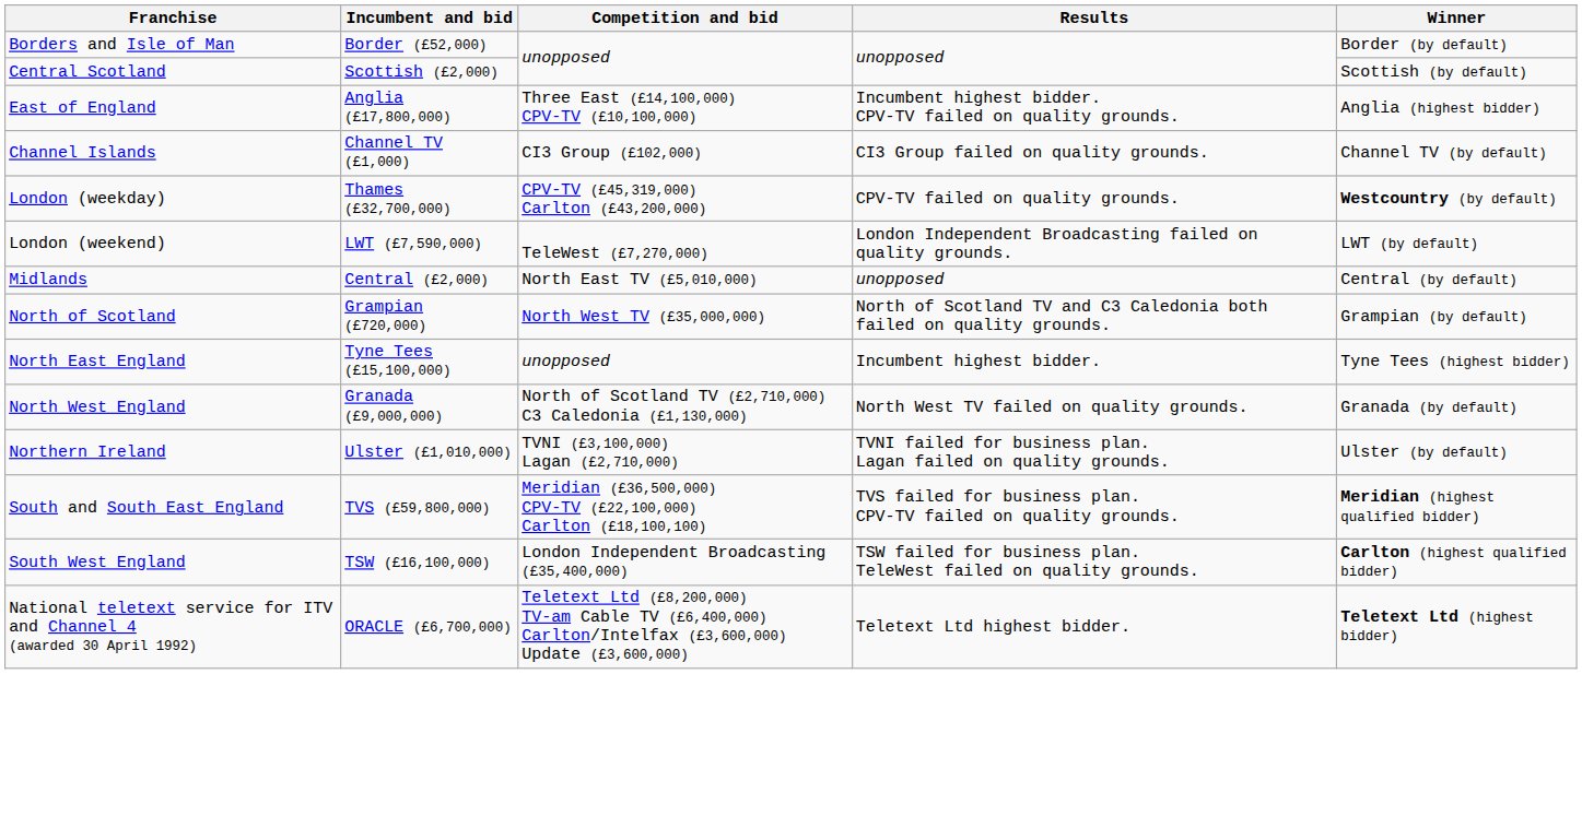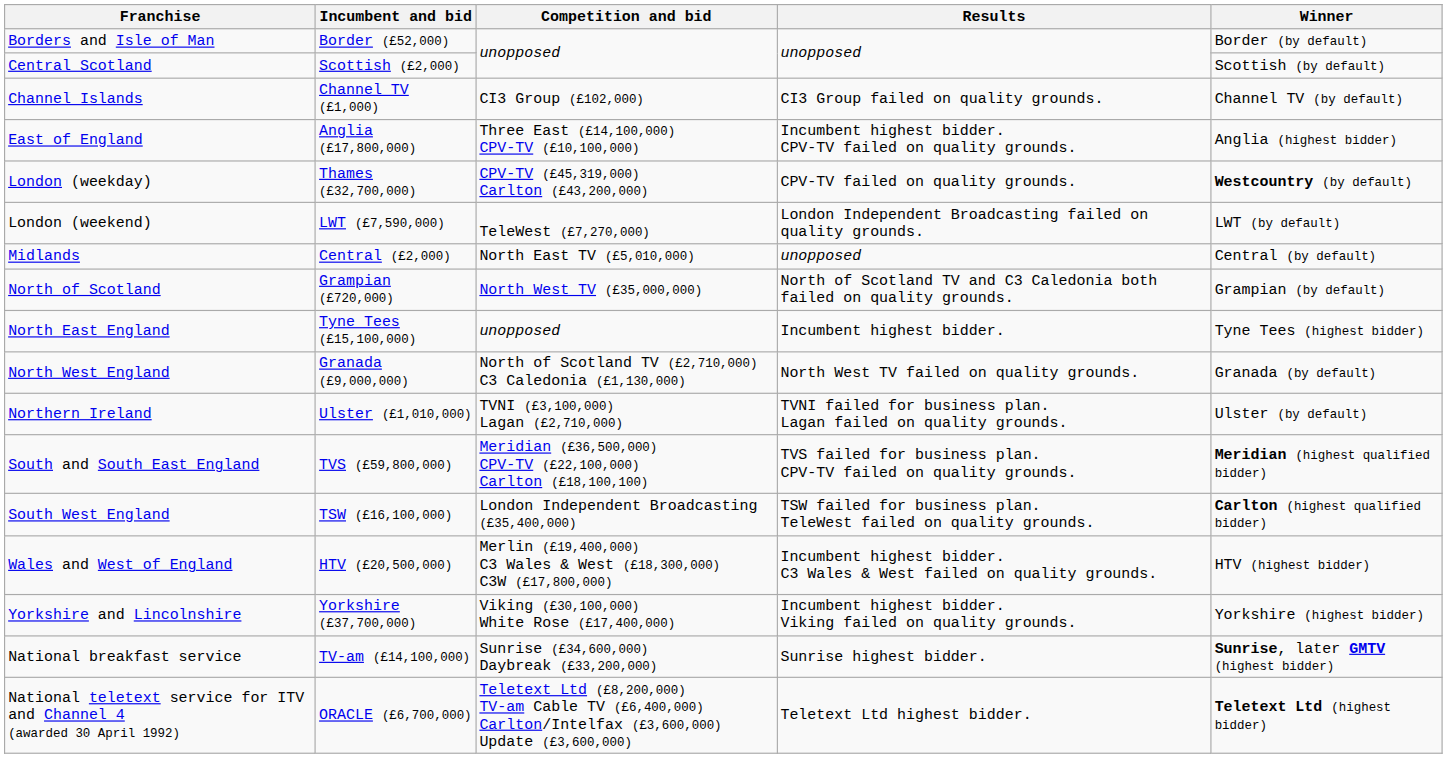 <table class="wikitable">
 <tr>
 <th>Franchise</th>
 <th>Incumbent and bid</th>
 <th>Competition and bid</th>
 <th>Results</th>
 <th>Winner</th>
 </tr>
 <tr>
 <td><a href='#'>Borders</a> and <a href='#'>Isle of Man</a></td>
 <td><a href='#'>Border</a> <small>(£52,000)</small></td>
 <td rowspan=2><em>unopposed</em></td>
 <td rowspan=2><em>unopposed</em></td>
 <td>Border <small>(by default)</small></td>
 </tr>
 <tr>
 <td><a href='#'>Central Scotland</a></td>
 <td><a href='#'>Scottish</a> <small>(£2,000)</small></td>
 <td>Scottish <small>(by default)</small></td>
 </tr>
 <tr>
+<td><a href='#'>Channel Islands</a></td>
+<td><a href='#'>Channel TV</a> <small>(£1,000)</small></td>
+<td>CI3 Group <small>(£102,000)</small></td>
+<td>CI3 Group failed on quality grounds.</td>
+<td>Channel TV <small>(by default)</small></td>
+</tr>
+<tr>
 <td><a href='#'>East of England</a></td>
 <td><a href='#'>Anglia</a> <small>(£17,800,000)</small></td>
 <td>Three East <small>(£14,100,000)</small><br><a href='#'>CPV-TV</a> <small>(£10,100,000)</small></td>
 <td>Incumbent highest bidder.<br>CPV-TV failed on quality grounds.</td>
 <td>Anglia <small>(highest bidder)</small></td>
-</tr>
-<tr>
-<td><a href='#'>Channel Islands</a></td>
-<td><a href='#'>Channel TV</a> <small>(£1,000)</small></td>
-<td>CI3 Group <small>(£102,000)</small></td>
-<td>CI3 Group failed on quality grounds.</td>
-<td>Channel TV <small>(by default)</small></td>
 </tr>
 <tr>
 <td><a href='#'>London</a> (weekday)</td>
 <td><a href='#'>Thames</a> <small>(£32,700,000)</small></td>
 <td><a href='#'>CPV-TV</a> <small>(£45,319,000)</small><br><a href='#'>Carlton</a> <small>(£43,200,000)</small></td>
 <td>CPV-TV failed on quality grounds.</td>
 <td><strong>Westcountry</strong> <small>(by default)</small></td>
 </tr>
 <tr>
 <td>London (weekend)</td>
 <td><a href='#'>LWT</a> <small>(£7,590,000)</small></td>
 <td><br>TeleWest <small>(£7,270,000)</small></td>
 <td>London Independent Broadcasting failed on quality grounds.</td>
 <td>LWT <small>(by default)</small></td>
 </tr>
 <tr>
 <td><a href='#'>Midlands</a></td>
 <td><a href='#'>Central</a> <small>(£2,000)</small></td>
 <td>North East TV <small>(£5,010,000)</small></td>
 <td><em>unopposed</em></td>
 <td>Central <small>(by default)</small></td>
 </tr>
 <tr>
 <td><a href='#'>North of Scotland</a></td>
 <td><a href='#'>Grampian</a> <small>(£720,000)</small></td>
 <td><a href='#'>North West TV</a> <small>(£35,000,000)</small></td>
 <td>North of Scotland TV and C3 Caledonia both failed on quality grounds.</td>
 <td>Grampian <small>(by default)</small></td>
 </tr>
 <tr>
 <td><a href='#'>North East England</a></td>
 <td><a href='#'>Tyne Tees</a> <small>(£15,100,000)</small></td>
 <td><em>unopposed</em></td>
 <td>Incumbent highest bidder.</td>
 <td>Tyne Tees <small>(highest bidder)</small></td>
 </tr>
 <tr>
 <td><a href='#'>North West England</a></td>
 <td><a href='#'>Granada</a> <small>(£9,000,000)</small></td>
 <td>North of Scotland TV <small>(£2,710,000)</small><br>C3 Caledonia <small>(£1,130,000)</small></td>
 <td>North West TV failed on quality grounds.</td>
 <td>Granada <small>(by default)</small></td>
 </tr>
 <tr>
 <td><a href='#'>Northern Ireland</a></td>
 <td><a href='#'>Ulster</a> <small>(£1,010,000)</small></td>
 <td>TVNI <small>(£3,100,000)</small><br>Lagan <small>(£2,710,000)</small></td>
 <td>TVNI failed for business plan.<br>Lagan failed on quality grounds.</td>
 <td>Ulster <small>(by default)</small></td>
 </tr>
 <tr>
 <td><a href='#'>South</a> and <a href='#'>South East England</a></td>
 <td><a href='#'>TVS</a> <small>(£59,800,000)</small></td>
 <td><a href='#'>Meridian</a> <small>(£36,500,000)</small><br><a href='#'>CPV-TV</a> <small>(£22,100,000)</small><br><a href='#'>Carlton</a> <small>(£18,100,100)</small></td>
 <td>TVS failed for business plan.<br>CPV-TV failed on quality grounds.</td>
 <td><strong>Meridian</strong> <small>(highest qualified bidder)</small></td>
 </tr>
 <tr>
 <td><a href='#'>South West England</a></td>
 <td><a href='#'>TSW</a> <small>(£16,100,000)</small></td>
 <td>London Independent Broadcasting <small>(£35,400,000)</small></td>
 <td>TSW failed for business plan.<br>TeleWest failed on quality grounds.</td>
 <td><strong>Carlton</strong> <small>(highest qualified bidder)</small></td>
 </tr>
 <tr>
+<td><a href='#'>Wales</a> and <a href='#'>West of England</a></td>
+<td><a href='#'>HTV</a> <small>(£20,500,000)</small></td>
+<td>Merlin <small>(£19,400,000)</small><br>C3 Wales & West <small>(£18,300,000)</small><br>C3W <small>(£17,800,000)</small></td>
+<td>Incumbent highest bidder.<br>C3 Wales & West failed on quality grounds.</td>
+<td>HTV <small>(highest bidder)</small></td>
+</tr>
+<tr>
+<td><a href='#'>Yorkshire</a> and <a href='#'>Lincolnshire</a></td>
+<td><a href='#'>Yorkshire</a> <small>(£37,700,000)</small> </td>
+<td>Viking <small>(£30,100,000)</small><br>White Rose <small>(£17,400,000)</small></td>
+<td>Incumbent highest bidder.<br>Viking failed on quality grounds.</td>
+<td>Yorkshire <small>(highest bidder)</small></td>
+</tr>
+<tr>
+<td>National breakfast service</td>
+<td><a href='#'>TV-am</a> <small>(£14,100,000)</small></td>
+<td>Sunrise <small>(£34,600,000)</small><br>Daybreak <small>(£33,200,000)</small></td>
+<td>Sunrise highest bidder.</td>
+<td><strong>Sunrise</strong>, later <strong><a href='#'>GMTV</a></strong> <small>(highest bidder)</small></td>
+</tr>
+<tr>
 <td>National <a href='#'>teletext</a> service for ITV and <a href='#'>Channel 4</a><br><small>(awarded 30 April 1992)</small></td>
 <td><a href='#'>ORACLE</a> <small>(£6,700,000)</small></td>
 <td><a href='#'>Teletext Ltd</a> <small>(£8,200,000)</small><br><a href='#'>TV-am</a> Cable TV <small>(£6,400,000)</small><br><a href='#'>Carlton</a>/Intelfax <small>(£3,600,000)</small><br>Update <small>(£3,600,000)</small></td>
 <td>Teletext Ltd highest bidder.</td>
 <td><strong>Teletext Ltd</strong> <small>(highest bidder)</small></td>
 </tr>
 </table>
